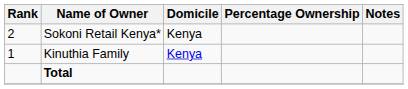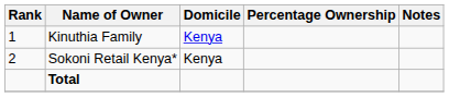 <table class="wikitable sortable" style="margin: 0.5em auto">
 <tr>
 <th>Rank</th>
 <th>Name of Owner</th>
 <th>Domicile</th>
 <th>Percentage Ownership</th>
 <th>Notes</th>
 </tr>
 <tr>
-<td>2</td>
-<td>Sokoni Retail Kenya*</td>
-<td>Kenya</td>
+<td>1</td>
+<td>Kinuthia Family</td>
+<td><a href='#'>Kenya</a></td>
 <td></td>
 <td></td>
 </tr>
 <tr>
-<td>1</td>
-<td>Kinuthia Family</td>
-<td><a href='#'>Kenya</a></td>
+<td>2</td>
+<td>Sokoni Retail Kenya*</td>
+<td>Kenya</td>
 <td></td>
 <td></td>
 </tr>
 <tr>
 <td></td>
 <td><strong>Total</strong></td>
 <td></td>
 <td></td>
 <td></td>
 </tr>
 <tr>
 </tr>
 </table>
